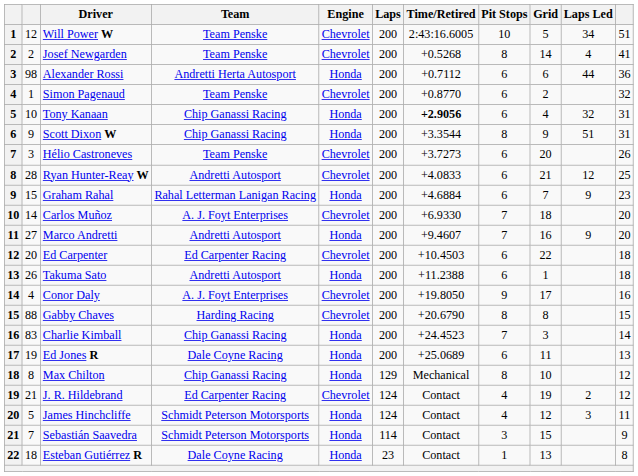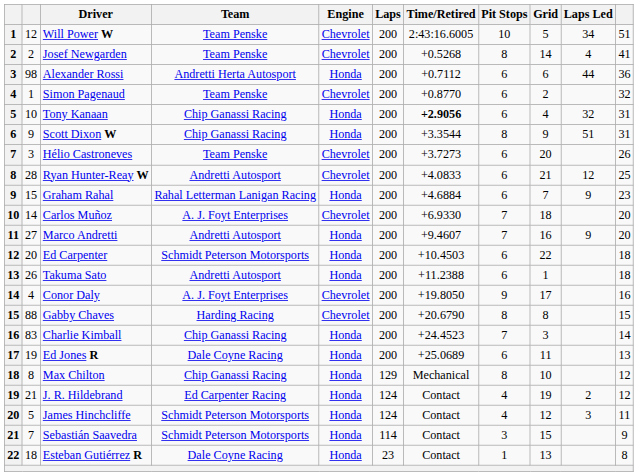 <table class="wikitable" style="text-align:center; font-size: 95%;">
 <tr>
 <th></th>
 <th></th>
 <th>Driver</th>
 <th>Team</th>
 <th>Engine</th>
 <th>Laps</th>
 <th>Time/Retired</th>
 <th>Pit Stops</th>
 <th>Grid</th>
 <th>Laps Led</th>
 <th></th>
 </tr>
 <tr>
 <th>1</th>
 <td>12</td>
 <td align="left"> <a href='#'>Will Power</a> <strong><span>W</span></strong></td>
 <td><a href='#'>Team Penske</a></td>
 <td><a href='#'>Chevrolet</a></td>
 <td>200</td>
 <td>2:43:16.6005</td>
 <td>10</td>
 <td>5</td>
 <td>34</td>
 <td>51</td>
 </tr>
 <tr>
 <th>2</th>
 <td>2</td>
 <td align="left"> <a href='#'>Josef Newgarden</a></td>
 <td><a href='#'>Team Penske</a></td>
 <td><a href='#'>Chevrolet</a></td>
 <td>200</td>
 <td>+0.5268</td>
 <td>8</td>
 <td>14</td>
 <td>4</td>
 <td>41</td>
 </tr>
 <tr>
 <th>3</th>
 <td>98</td>
 <td align="left"> <a href='#'>Alexander Rossi</a></td>
 <td><a href='#'>Andretti Herta Autosport</a></td>
 <td><a href='#'>Honda</a></td>
 <td>200</td>
 <td>+0.7112</td>
 <td>6</td>
 <td>6</td>
 <td>44</td>
 <td>36</td>
 </tr>
 <tr>
 <th>4</th>
 <td>1</td>
 <td align="left"> <a href='#'>Simon Pagenaud</a></td>
 <td><a href='#'>Team Penske</a></td>
 <td><a href='#'>Chevrolet</a></td>
 <td>200</td>
 <td>+0.8770</td>
 <td>6</td>
 <td>2</td>
 <td></td>
 <td>32</td>
 </tr>
 <tr>
 <th>5</th>
 <td>10</td>
 <td align="left"> <a href='#'>Tony Kanaan</a></td>
 <td><a href='#'>Chip Ganassi Racing</a></td>
 <td><a href='#'>Honda</a></td>
 <td>200</td>
 <td><strong>+2.9056</strong></td>
 <td>6</td>
 <td>4</td>
 <td>32</td>
 <td>31</td>
 </tr>
 <tr>
 <th>6</th>
 <td>9</td>
 <td align="left"> <a href='#'>Scott Dixon</a> <strong><span>W</span></strong></td>
 <td><a href='#'>Chip Ganassi Racing</a></td>
 <td><a href='#'>Honda</a></td>
 <td>200</td>
 <td>+3.3544</td>
 <td>8</td>
 <td>9</td>
 <td>51</td>
 <td>31</td>
 </tr>
 <tr>
 <th>7</th>
 <td>3</td>
 <td align="left"> <a href='#'>Hélio Castroneves</a></td>
 <td><a href='#'>Team Penske</a></td>
 <td><a href='#'>Chevrolet</a></td>
 <td>200</td>
 <td>+3.7273</td>
 <td>6</td>
 <td>20</td>
 <td></td>
 <td>26</td>
 </tr>
 <tr>
 <th>8</th>
 <td>28</td>
 <td align="left"> <a href='#'>Ryan Hunter-Reay</a> <strong><span>W</span></strong></td>
 <td><a href='#'>Andretti Autosport</a></td>
 <td><a href='#'>Chevrolet</a></td>
 <td>200</td>
 <td>+4.0833</td>
 <td>6</td>
 <td>21</td>
 <td>12</td>
 <td>25</td>
 </tr>
 <tr>
 <th>9</th>
 <td>15</td>
 <td align="left"> <a href='#'>Graham Rahal</a></td>
 <td><a href='#'>Rahal Letterman Lanigan Racing</a></td>
 <td><a href='#'>Honda</a></td>
 <td>200</td>
 <td>+4.6884</td>
 <td>6</td>
 <td>7</td>
 <td>9</td>
 <td>23</td>
 </tr>
 <tr>
 <th>10</th>
 <td>14</td>
 <td align="left"> <a href='#'>Carlos Muñoz</a></td>
 <td><a href='#'>A. J. Foyt Enterprises</a></td>
 <td><a href='#'>Chevrolet</a></td>
 <td>200</td>
 <td>+6.9330</td>
 <td>7</td>
 <td>18</td>
 <td></td>
 <td>20</td>
 </tr>
 <tr>
 <th>11</th>
 <td>27</td>
 <td align="left"> <a href='#'>Marco Andretti</a></td>
 <td><a href='#'>Andretti Autosport</a></td>
 <td><a href='#'>Honda</a></td>
 <td>200</td>
 <td>+9.4607</td>
 <td>7</td>
 <td>16</td>
 <td>9</td>
 <td>20</td>
 </tr>
 <tr>
 <th>12</th>
 <td>20</td>
 <td align="left"> <a href='#'>Ed Carpenter</a></td>
-<td><a href='#'>Ed Carpenter Racing</a></td>
-<td><a href='#'>Chevrolet</a></td>
+<td><a href='#'>Schmidt Peterson Motorsports</a></td>
+<td><a href='#'>Honda</a></td>
 <td>200</td>
 <td>+10.4503</td>
 <td>6</td>
 <td>22</td>
 <td></td>
 <td>18</td>
 </tr>
 <tr>
 <th>13</th>
 <td>26</td>
 <td align="left"> <a href='#'>Takuma Sato</a></td>
 <td><a href='#'>Andretti Autosport</a></td>
 <td><a href='#'>Honda</a></td>
 <td>200</td>
 <td>+11.2388</td>
 <td>6</td>
 <td>1</td>
 <td></td>
 <td>18</td>
 </tr>
 <tr>
 <th>14</th>
 <td>4</td>
 <td align="left"> <a href='#'>Conor Daly</a></td>
 <td><a href='#'>A. J. Foyt Enterprises</a></td>
 <td><a href='#'>Chevrolet</a></td>
 <td>200</td>
 <td>+19.8050</td>
 <td>9</td>
 <td>17</td>
 <td></td>
 <td>16</td>
 </tr>
 <tr>
 <th>15</th>
 <td>88</td>
 <td align="left"> <a href='#'>Gabby Chaves</a></td>
 <td><a href='#'>Harding Racing</a></td>
 <td><a href='#'>Chevrolet</a></td>
 <td>200</td>
 <td>+20.6790</td>
 <td>8</td>
 <td>8</td>
 <td></td>
 <td>15</td>
 </tr>
 <tr>
 <th>16</th>
 <td>83</td>
 <td align="left"> <a href='#'>Charlie Kimball</a></td>
 <td><a href='#'>Chip Ganassi Racing</a></td>
 <td><a href='#'>Honda</a></td>
 <td>200</td>
 <td>+24.4523</td>
 <td>7</td>
 <td>3</td>
 <td></td>
 <td>14</td>
 </tr>
 <tr>
 <th>17</th>
 <td>19</td>
 <td align="left"> <a href='#'>Ed Jones</a> <strong><span>R</span></strong></td>
 <td><a href='#'>Dale Coyne Racing</a></td>
 <td><a href='#'>Honda</a></td>
 <td>200</td>
 <td>+25.0689</td>
 <td>6</td>
 <td>11</td>
 <td></td>
 <td>13</td>
 </tr>
 <tr>
 <th>18</th>
 <td>8</td>
 <td align="left"> <a href='#'>Max Chilton</a></td>
 <td><a href='#'>Chip Ganassi Racing</a></td>
 <td><a href='#'>Honda</a></td>
 <td>129</td>
 <td>Mechanical</td>
 <td>8</td>
 <td>10</td>
 <td></td>
 <td>12</td>
 </tr>
 <tr>
 <th>19</th>
 <td>21</td>
 <td align="left"> <a href='#'>J. R. Hildebrand</a></td>
 <td><a href='#'>Ed Carpenter Racing</a></td>
-<td><a href='#'>Chevrolet</a></td>
+<td><a href='#'>Honda</a></td>
 <td>124</td>
 <td>Contact</td>
 <td>4</td>
 <td>19</td>
 <td>2</td>
 <td>12</td>
 </tr>
 <tr>
 <th>20</th>
 <td>5</td>
 <td align="left"> <a href='#'>James Hinchcliffe</a></td>
 <td><a href='#'>Schmidt Peterson Motorsports</a></td>
 <td><a href='#'>Honda</a></td>
 <td>124</td>
 <td>Contact</td>
 <td>4</td>
 <td>12</td>
 <td>3</td>
 <td>11</td>
 </tr>
 <tr>
 <th>21</th>
 <td>7</td>
 <td align="left"> <a href='#'>Sebastián Saavedra</a></td>
 <td><a href='#'>Schmidt Peterson Motorsports</a></td>
 <td><a href='#'>Honda</a></td>
 <td>114</td>
 <td>Contact</td>
 <td>3</td>
 <td>15</td>
 <td></td>
 <td>9</td>
 </tr>
 <tr>
 <th>22</th>
 <td>18</td>
 <td align="left"> <a href='#'>Esteban Gutiérrez</a> <strong><span>R</span></strong></td>
 <td><a href='#'>Dale Coyne Racing</a></td>
 <td><a href='#'>Honda</a></td>
 <td>23</td>
 <td>Contact</td>
 <td>1</td>
 <td>13</td>
 <td></td>
 <td>8</td>
 </tr>
 <tr>
 <th colspan=11></th>
 </tr>
 </table>
